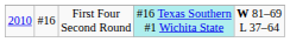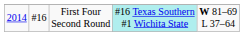 <table class="wikitable" style="text-align:center">
 <tr>
 </tr>
 <tr align="center">
-<td><a href='#'>2010</a></td>
+<td><a href='#'>2014</a></td>
 <td>#16</td>
 <td>First Four<br>Second Round</td>
 <td style="background: paleturquoise;">#16 <a href='#'>Texas Southern</a><br>#1 <a href='#'>Wichita State</a></td>
 <td><strong>W</strong> 81–69<br>L 37–64</td>
 </tr>
 </table>
